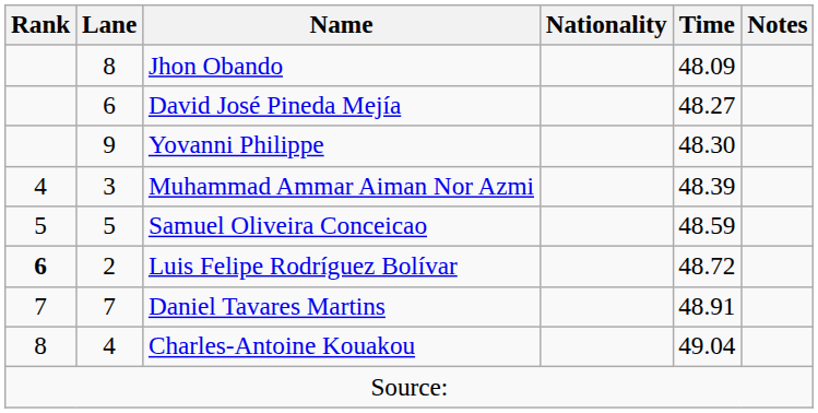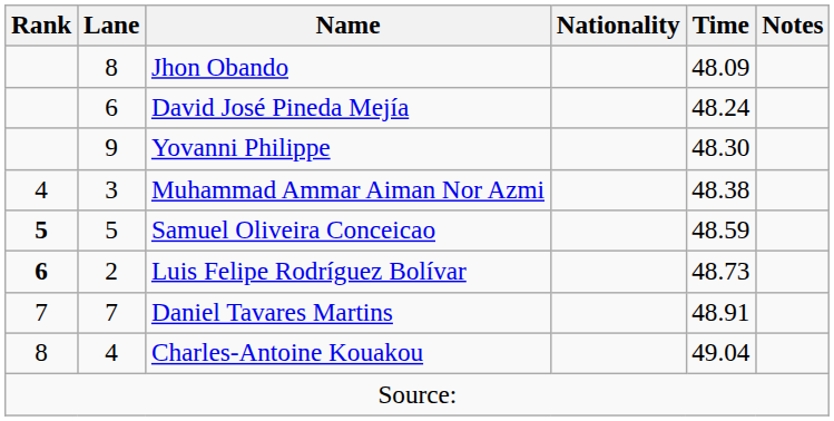 <table class="wikitable sortable" style="text-align:center">
 <tr>
 <th>Rank</th>
 <th>Lane</th>
 <th>Name</th>
 <th>Nationality</th>
 <th>Time</th>
 <th>Notes</th>
 </tr>
 <tr>
 <td></td>
 <td>8</td>
 <td align="left"><a href='#'>Jhon Obando</a></td>
 <td align="left"></td>
 <td>48.09</td>
 <td></td>
 </tr>
 <tr>
 <td></td>
 <td>6</td>
 <td align="left"><a href='#'>David José Pineda Mejía</a></td>
 <td align="left"></td>
-<td>48.27</td>
+<td>48.24</td>
 <td></td>
 </tr>
 <tr>
 <td></td>
 <td>9</td>
 <td align="left"><a href='#'>Yovanni Philippe</a></td>
 <td align="left"></td>
 <td>48.30</td>
 <td></td>
 </tr>
 <tr>
 <td>4</td>
 <td>3</td>
 <td align="left"><a href='#'>Muhammad Ammar Aiman Nor Azmi</a></td>
 <td align="left"></td>
-<td>48.39</td>
+<td>48.38</td>
 <td></td>
 </tr>
 <tr>
-<td>5</td>
+<td><strong>5</strong></td>
 <td>5</td>
 <td align="left"><a href='#'>Samuel Oliveira Conceicao</a></td>
 <td align="left"></td>
 <td>48.59</td>
 <td></td>
 </tr>
 <tr>
 <td><strong>6</strong></td>
 <td>2</td>
 <td align="left"><a href='#'>Luis Felipe Rodríguez Bolívar</a></td>
 <td align="left"></td>
-<td>48.72</td>
+<td>48.73</td>
 <td></td>
 </tr>
 <tr>
 <td>7</td>
 <td>7</td>
 <td align="left"><a href='#'>Daniel Tavares Martins</a></td>
 <td align="left"></td>
 <td>48.91</td>
 <td></td>
 </tr>
 <tr>
 <td>8</td>
 <td>4</td>
 <td align="left"><a href='#'>Charles-Antoine Kouakou</a></td>
 <td align="left"></td>
 <td>49.04</td>
 <td></td>
 </tr>
 <tr class="sortbottom">
 <td colspan="6">Source:</td>
 </tr>
 </table>
